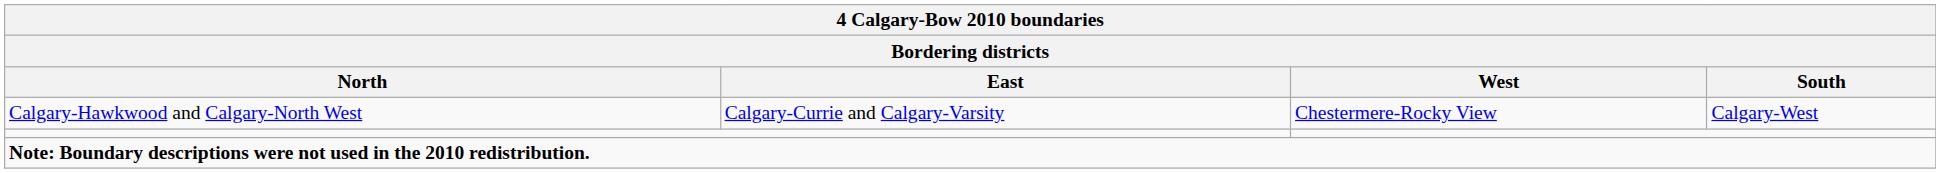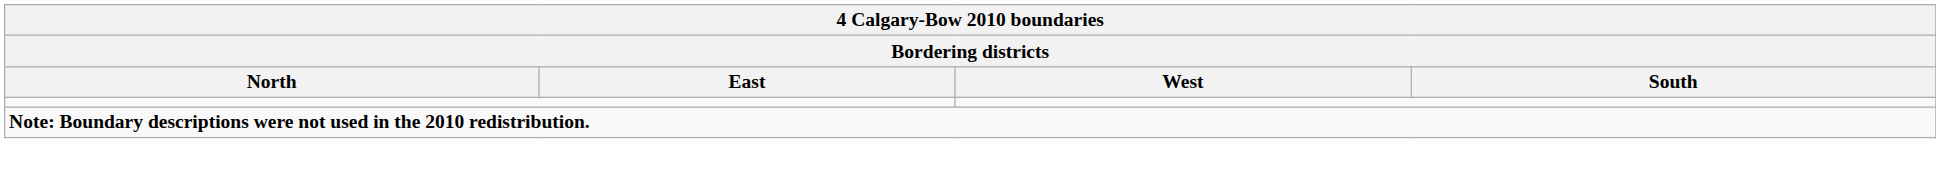 <table class="wikitable collapsible collapsed" style="width:100%;">
 <tr>
 <th colspan=4>4 Calgary-Bow 2010 boundaries</th>
 </tr>
 <tr>
 <th colspan=4>Bordering districts</th>
 </tr>
 <tr>
 <th>North</th>
 <th>East</th>
 <th>West</th>
 <th>South</th>
 </tr>
 <tr>
-<td><a href='#'>Calgary-Hawkwood</a> and <a href='#'>Calgary-North West</a></td>
-<td><a href='#'>Calgary-Currie</a> and <a href='#'>Calgary-Varsity</a></td>
-<td><a href='#'>Chestermere-Rocky View</a></td>
-<td><a href='#'>Calgary-West</a></td>
-</tr>
-<tr>
 <td colspan=2 align=center></td>
 <td colspan=2 align=center></td>
 </tr>
 <tr>
 <td colspan=4><strong>Note: Boundary descriptions were not used in the 2010 redistribution.</strong></td>
 </tr>
 </table>
